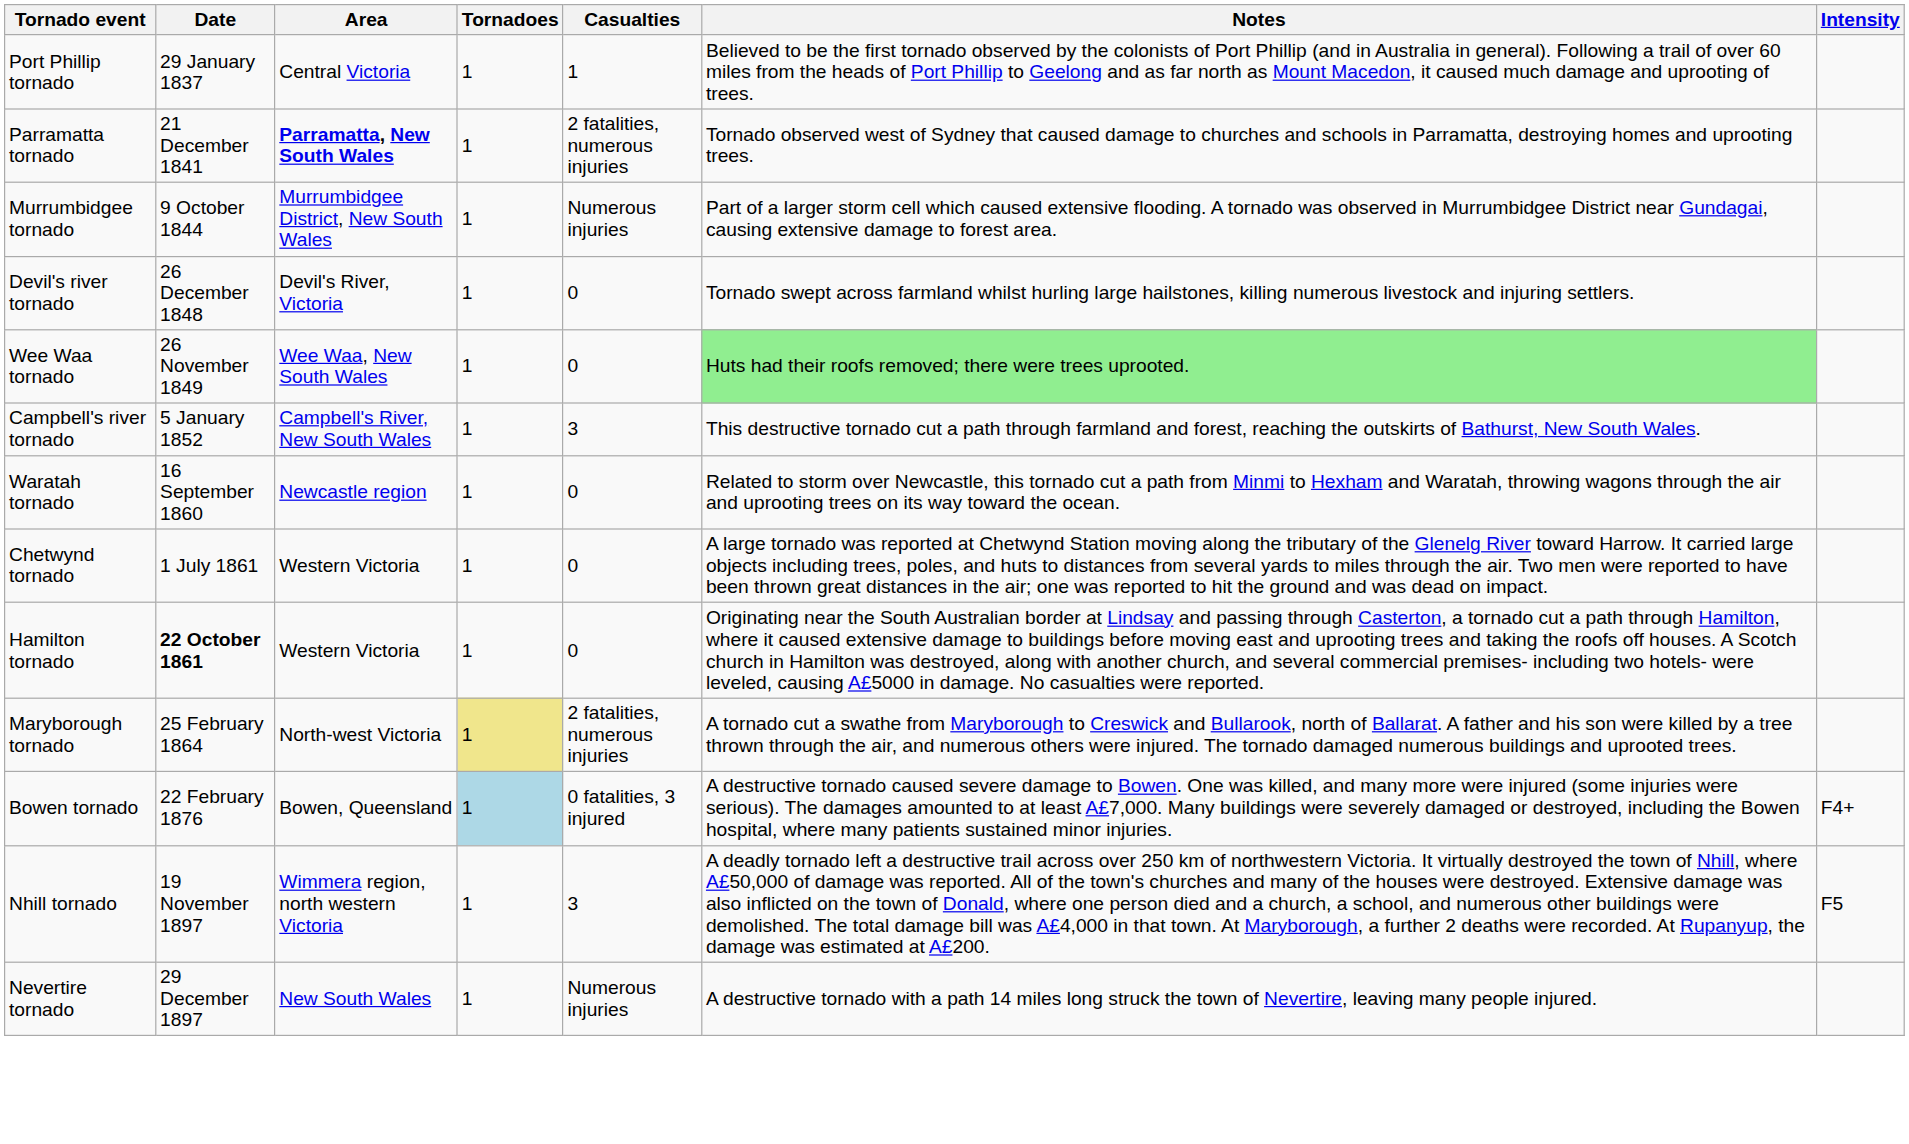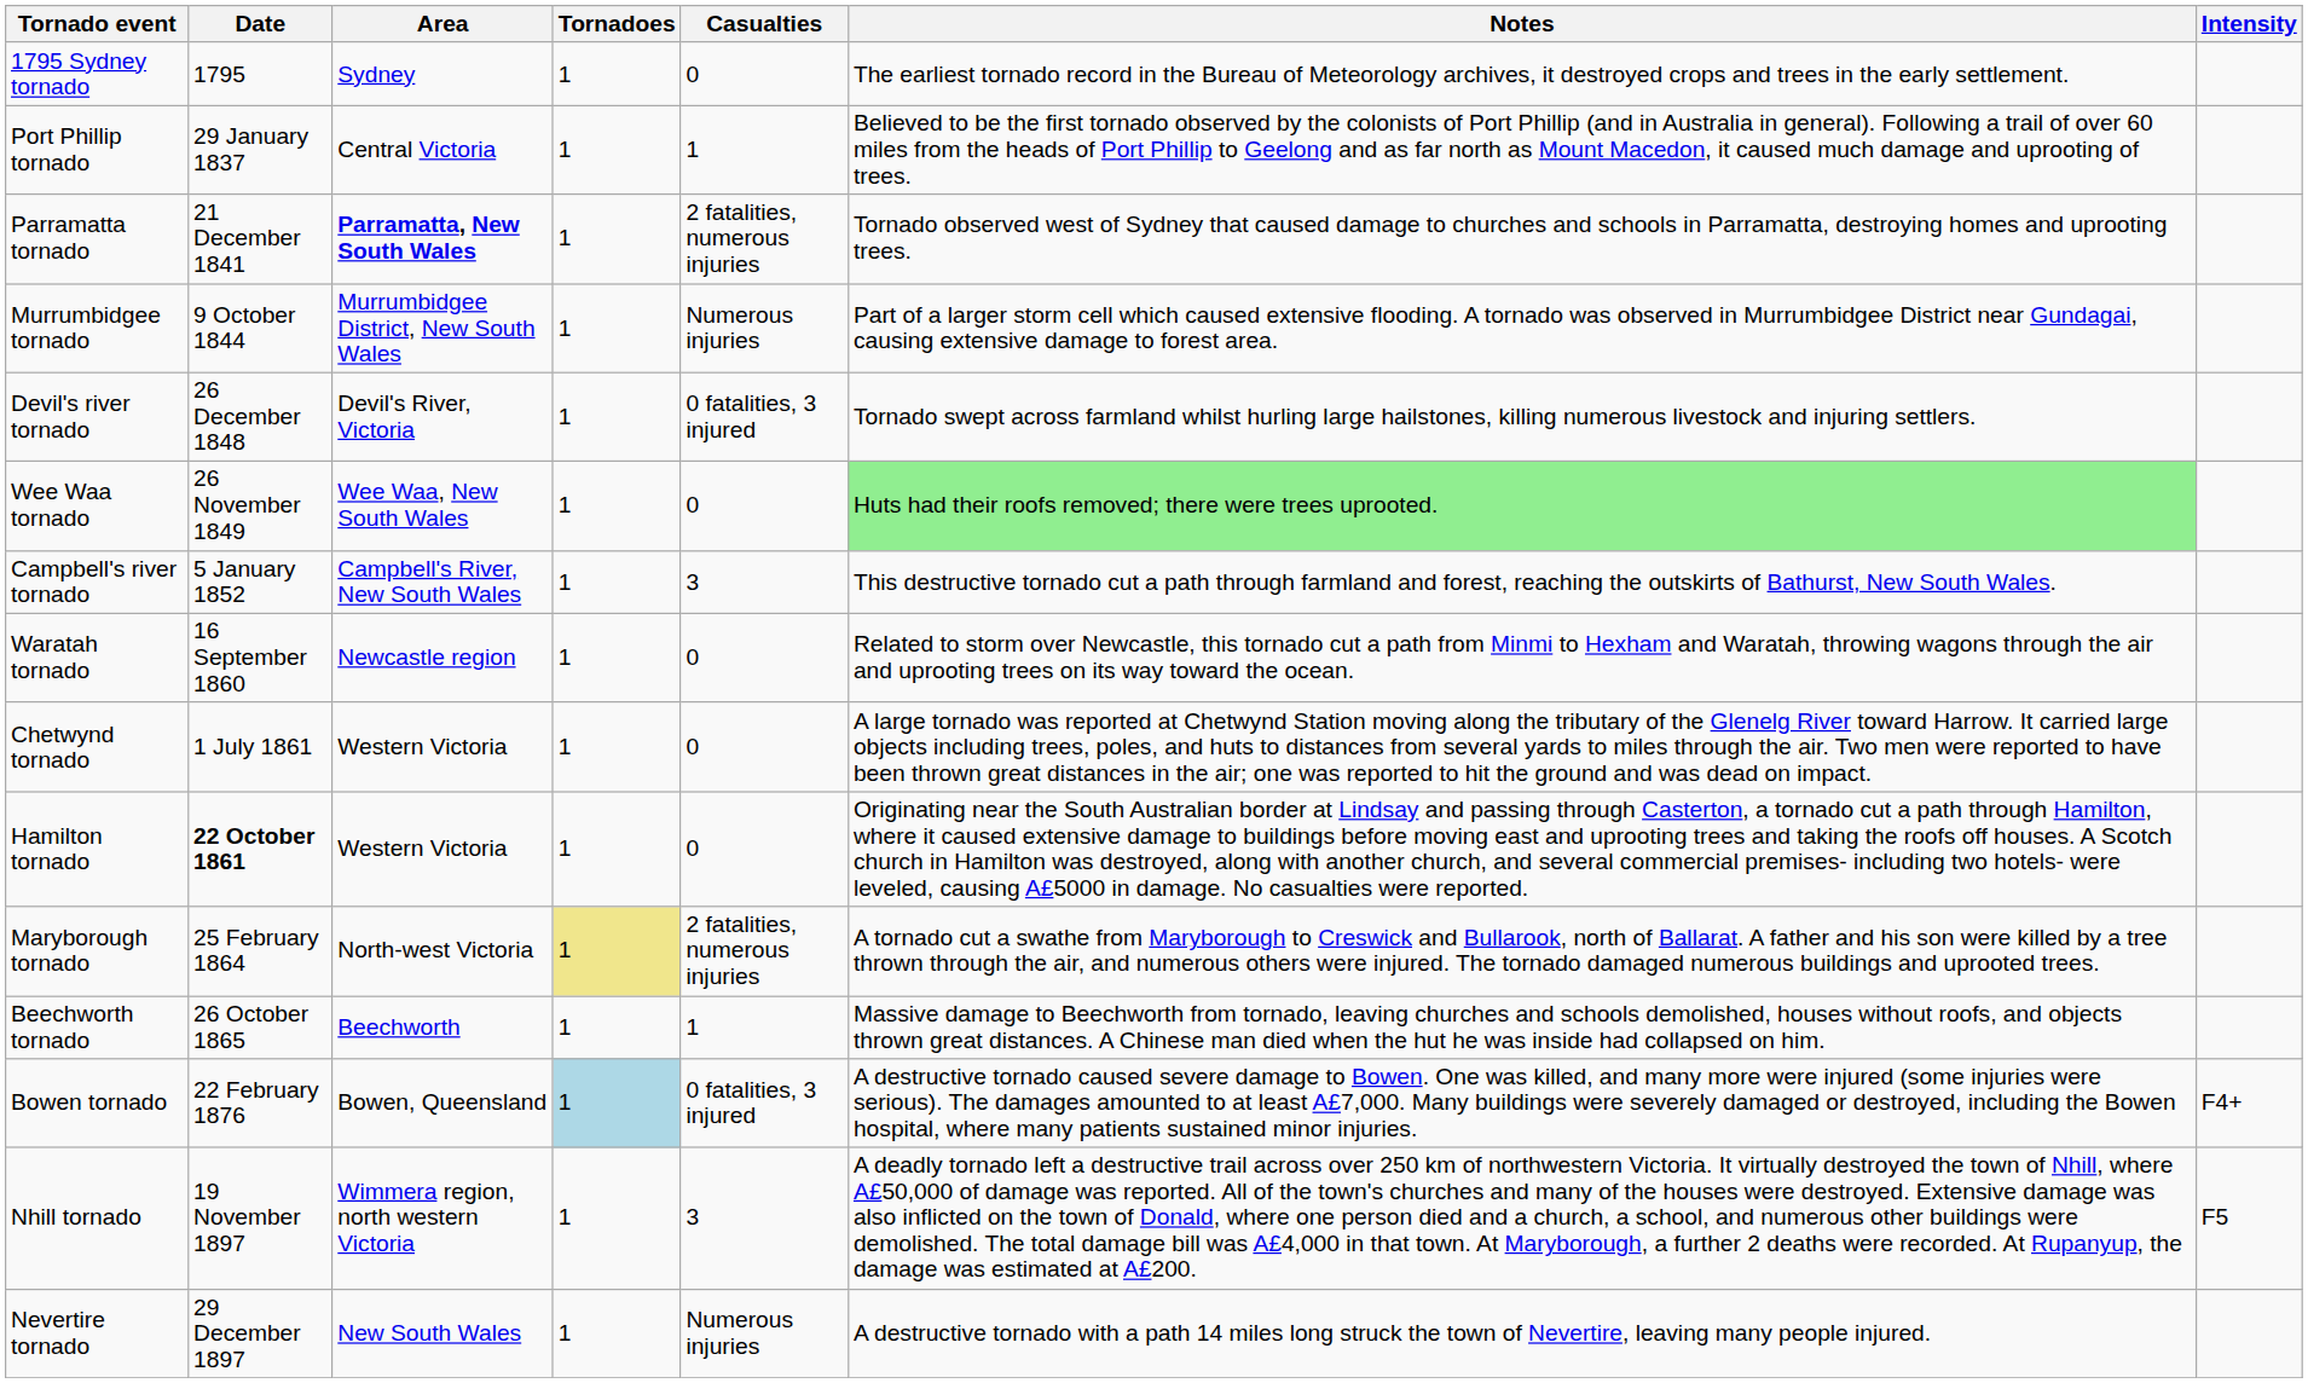 <table class="wikitable collapsible sortable" style="width:100%;">
 <tr>
 <th scope="col">Tornado event</th>
 <th scope="col">Date</th>
 <th scope="col">Area</th>
 <th scope="col">Tornadoes</th>
 <th scope="col">Casualties</th>
 <th scope="col" class="unsortable">Notes</th>
 <th scope="col"><a href='#'>Intensity</a></th>
+</tr>
+<tr>
+<td><a href='#'>1795 Sydney tornado</a></td>
+<td>1795</td>
+<td><a href='#'>Sydney</a></td>
+<td>1</td>
+<td>0</td>
+<td>The earliest tornado record in the Bureau of Meteorology archives, it destroyed crops and trees in the early settlement.</td>
+<td></td>
 </tr>
 <tr>
 <td>Port Phillip tornado</td>
 <td>29 January 1837</td>
 <td>Central <a href='#'>Victoria</a></td>
 <td>1</td>
 <td>1</td>
 <td>Believed to be the first tornado observed by the colonists of Port Phillip (and in Australia in general).  Following a trail of over 60 miles from the heads of <a href='#'>Port Phillip</a> to <a href='#'>Geelong</a> and as far north as <a href='#'>Mount Macedon</a>, it caused much damage and uprooting of trees.</td>
 <td></td>
 </tr>
 <tr>
 <td>Parramatta tornado</td>
 <td>21 December 1841</td>
 <td><strong><a href='#'>Parramatta</a>, <a href='#'>New South Wales</a></strong></td>
 <td>1</td>
 <td>2 fatalities, numerous injuries</td>
 <td>Tornado observed west of Sydney that caused damage to churches and schools in Parramatta, destroying homes and uprooting trees.</td>
 <td></td>
 </tr>
 <tr>
 <td>Murrumbidgee tornado</td>
 <td>9 October 1844</td>
 <td><a href='#'>Murrumbidgee District</a>, <a href='#'>New South Wales</a></td>
 <td>1</td>
 <td>Numerous injuries</td>
 <td>Part of a larger storm cell which caused extensive flooding. A tornado was observed in Murrumbidgee District near <a href='#'>Gundagai</a>, causing extensive damage to forest area.</td>
 <td></td>
 </tr>
 <tr>
 <td>Devil's river tornado</td>
 <td>26 December 1848</td>
 <td>Devil's River, <a href='#'>Victoria</a></td>
 <td>1</td>
-<td>0</td>
+<td>0 fatalities, 3 injured</td>
 <td>Tornado swept across farmland whilst hurling large hailstones, killing numerous livestock and injuring settlers.</td>
 <td></td>
 </tr>
 <tr>
 <td>Wee Waa tornado</td>
 <td>26 November 1849</td>
 <td><a href='#'>Wee Waa</a>, <a href='#'>New South Wales</a></td>
 <td>1</td>
 <td>0</td>
 <td style="background: lightgreen;">Huts had their roofs removed; there were trees uprooted.</td>
 <td></td>
 </tr>
 <tr>
 <td>Campbell's river tornado</td>
 <td>5 January 1852</td>
 <td><a href='#'>Campbell's River, New South Wales</a></td>
 <td>1</td>
 <td>3</td>
 <td>This destructive tornado cut a path through farmland and forest, reaching the outskirts of <a href='#'>Bathurst, New South Wales</a>.</td>
 <td></td>
 </tr>
 <tr>
 <td>Waratah tornado</td>
 <td>16 September 1860</td>
 <td><a href='#'>Newcastle region</a></td>
 <td>1</td>
 <td>0</td>
 <td>Related to storm over Newcastle, this tornado cut a path from <a href='#'>Minmi</a> to <a href='#'>Hexham</a> and Waratah, throwing wagons through the air and uprooting trees on its way toward the ocean.</td>
 <td></td>
 </tr>
 <tr>
 <td>Chetwynd tornado</td>
 <td>1 July 1861</td>
 <td>Western Victoria</td>
 <td>1</td>
 <td>0</td>
 <td>A large tornado was reported at Chetwynd Station moving along the tributary of the <a href='#'>Glenelg River</a> toward Harrow. It carried large objects including trees, poles, and huts to distances from several yards to miles through the air. Two men were reported to have been thrown great distances in the air; one was reported to hit the ground and was dead on impact.</td>
 <td></td>
 </tr>
 <tr>
 <td>Hamilton tornado</td>
 <td><strong>22 October 1861</strong></td>
 <td>Western Victoria</td>
 <td>1</td>
 <td>0</td>
 <td>Originating near the South Australian border at <a href='#'>Lindsay</a> and passing through <a href='#'>Casterton</a>, a tornado cut a path through <a href='#'>Hamilton</a>, where it caused extensive damage to buildings before moving east and uprooting trees and taking the roofs off houses. A Scotch church in Hamilton was destroyed, along with another church, and several commercial premises- including two hotels- were leveled, causing <a href='#'>A£</a>5000 in damage. No casualties were reported.</td>
 <td></td>
 </tr>
 <tr>
 <td>Maryborough tornado</td>
 <td>25 February 1864</td>
 <td>North-west Victoria</td>
 <td style="background: khaki;">1</td>
 <td>2 fatalities, numerous injuries</td>
 <td>A tornado cut a swathe from <a href='#'>Maryborough</a> to <a href='#'>Creswick</a> and <a href='#'>Bullarook</a>, north of <a href='#'>Ballarat</a>.  A father and his son were killed by a tree thrown through the air, and numerous others were injured.  The tornado damaged numerous buildings and uprooted trees.</td>
 <td></td>
 </tr>
 <tr>
+<td>Beechworth tornado</td>
+<td>26 October 1865</td>
+<td><a href='#'>Beechworth</a></td>
+<td>1</td>
+<td>1</td>
+<td>Massive damage to Beechworth from tornado, leaving churches and schools demolished, houses without roofs, and objects thrown great distances. A Chinese man died when the hut he was inside had collapsed on him.</td>
+<td></td>
+</tr>
+<tr>
 <td>Bowen tornado</td>
 <td>22 February 1876</td>
 <td>Bowen, Queensland</td>
 <td style="background: lightblue;">1</td>
 <td>0 fatalities, 3 injured</td>
 <td>A destructive tornado caused severe damage to <a href='#'>Bowen</a>. One was killed, and many more were injured (some injuries were serious). The damages amounted to at least <a href='#'>A£</a>7,000. Many buildings were severely damaged or destroyed, including the Bowen hospital, where many patients sustained minor injuries.</td>
 <td>F4+</td>
 </tr>
 <tr>
 <td>Nhill tornado</td>
 <td>19 November 1897</td>
 <td><a href='#'>Wimmera</a> region, north western <a href='#'>Victoria</a></td>
 <td>1</td>
 <td>3</td>
 <td>A deadly tornado left a destructive trail across over 250 km of northwestern Victoria. It virtually destroyed the town of <a href='#'>Nhill</a>, where <a href='#'>A£</a>50,000 of damage was reported. All of the town's churches and many of the houses were destroyed.  Extensive damage was also inflicted on the town of <a href='#'>Donald</a>, where one person died and a church, a school, and numerous other buildings were demolished. The total damage bill was <a href='#'>A£</a>4,000 in that town.  At <a href='#'>Maryborough</a>, a further 2 deaths were recorded.  At <a href='#'>Rupanyup</a>, the damage was estimated at <a href='#'>A£</a>200.</td>
 <td>F5</td>
 </tr>
 <tr>
 <td>Nevertire tornado</td>
 <td>29 December 1897</td>
 <td><a href='#'>New South Wales</a></td>
 <td>1</td>
 <td>Numerous injuries</td>
 <td>A destructive tornado with a path 14 miles long struck the town of <a href='#'>Nevertire</a>, leaving many people injured.</td>
 </tr>
 </table>
